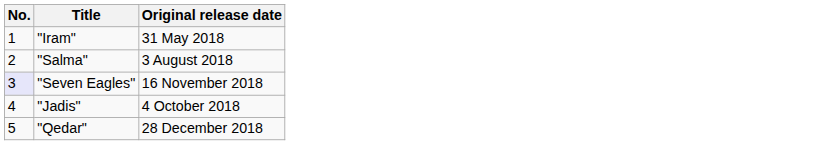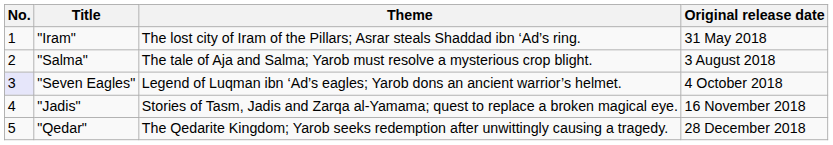 <table class="wikitable">
 <tr>
 <th>No.</th>
 <th>Title</th>
+<th>Theme</th>
 <th>Original release date</th>
 </tr>
 <tr>
 <td>1</td>
 <td>"Iram"</td>
+<td>The lost city of Iram of the Pillars; Asrar steals Shaddad ibn ‘Ad’s ring.</td>
 <td>31 May 2018</td>
 </tr>
 <tr>
 <td>2</td>
 <td>"Salma"</td>
+<td>The tale of Aja and Salma; Yarob must resolve a mysterious crop blight.</td>
 <td>3 August 2018</td>
 </tr>
 <tr>
 <td style="background: lavender;">3</td>
 <td>"Seven Eagles"</td>
-<td>16 November 2018</td>
+<td>Legend of Luqman ibn ‘Ad’s eagles; Yarob dons an ancient warrior’s helmet.</td>
+<td>4 October 2018</td>
 </tr>
 <tr>
 <td>4</td>
 <td>"Jadis"</td>
-<td>4 October 2018</td>
+<td>Stories of Tasm, Jadis and Zarqa al‑Yamama; quest to replace a broken magical eye.</td>
+<td>16 November 2018</td>
 </tr>
 <tr>
 <td>5</td>
 <td>"Qedar"</td>
+<td>The Qedarite Kingdom; Yarob seeks redemption after unwittingly causing a tragedy.</td>
 <td>28 December 2018</td>
 </tr>
 </table>
